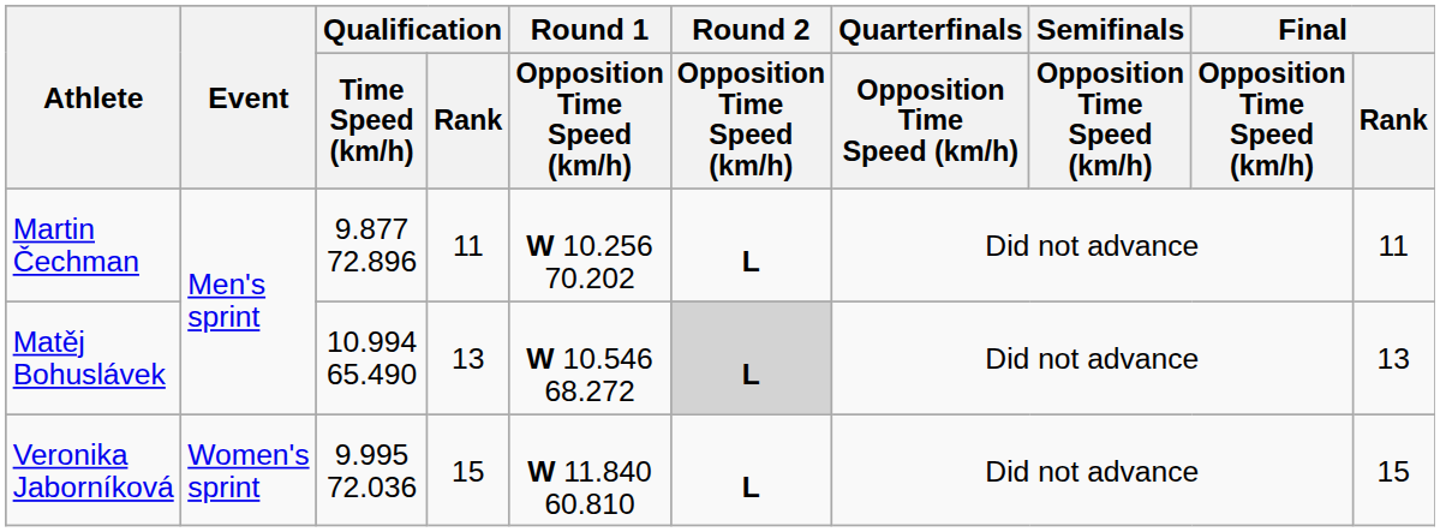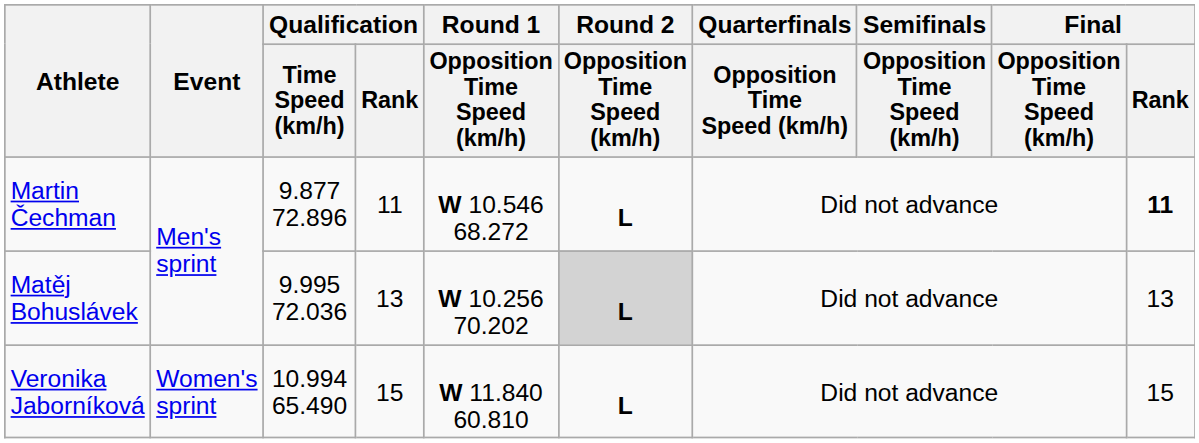 <table class="wikitable" style="font-size:90%">
 <tr>
 <th rowspan=2>Athlete</th>
 <th rowspan=2>Event</th>
 <th colspan=2>Qualification</th>
 <th>Round 1</th>
 <th>Round 2</th>
 <th>Quarterfinals</th>
 <th>Semifinals</th>
 <th colspan=2>Final</th>
 </tr>
 <tr style="font-size:95%">
 <th>Time<br>Speed (km/h)</th>
 <th>Rank</th>
 <th>Opposition<br>Time<br>Speed (km/h)</th>
 <th>Opposition<br>Time<br>Speed (km/h)</th>
 <th>Opposition<br>Time<br>Speed (km/h)</th>
 <th>Opposition<br>Time<br>Speed (km/h)</th>
 <th>Opposition<br>Time<br>Speed (km/h)</th>
 <th>Rank</th>
 </tr>
 <tr align=center>
 <td align=left><a href='#'>Martin Čechman</a></td>
 <td align=left rowspan=2><a href='#'>Men's sprint</a></td>
 <td>9.877<br>72.896</td>
 <td>11</td>
-<td><br><strong>W</strong> 10.256<br>70.202</td>
+<td><br><strong>W</strong> 10.546<br>68.272</td>
 <td><br><strong>L</strong></td>
 <td colspan=3>Did not advance</td>
-<td>11</td>
+<td><strong>11</strong></td>
 </tr>
 <tr align=center>
 <td align=left><a href='#'>Matěj Bohuslávek</a></td>
-<td>10.994<br>65.490</td>
+<td>9.995<br>72.036</td>
 <td>13</td>
-<td><br><strong>W</strong> 10.546<br>68.272</td>
+<td><br><strong>W</strong> 10.256<br>70.202</td>
 <td style="background: lightgrey;"><br><strong>L</strong></td>
 <td colspan=3>Did not advance</td>
 <td>13</td>
 </tr>
 <tr align=center>
 <td align=left><a href='#'>Veronika Jaborníková</a></td>
 <td align=left><a href='#'>Women's sprint</a></td>
-<td>9.995<br>72.036</td>
+<td>10.994<br>65.490</td>
 <td>15</td>
 <td><br><strong>W</strong> 11.840<br>60.810</td>
 <td><br><strong>L</strong></td>
 <td colspan=3>Did not advance</td>
 <td>15</td>
 </tr>
 </table>
